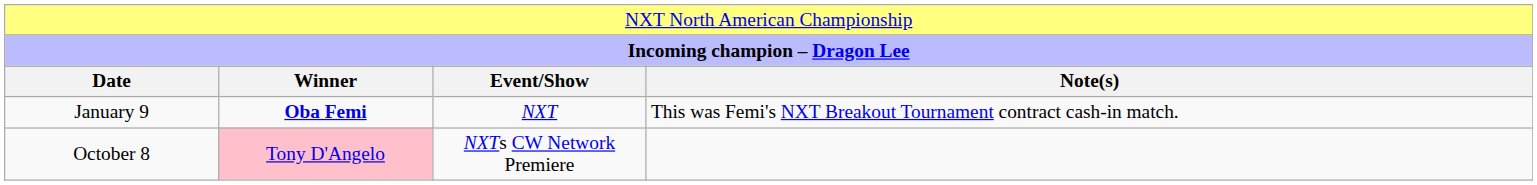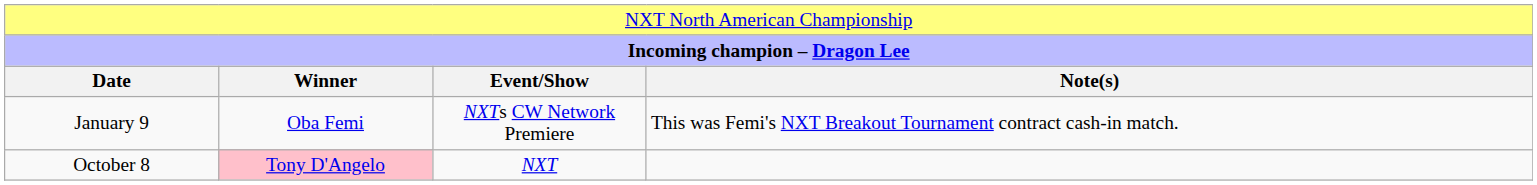 <table class="wikitable" style="text-align:center; width:100%;">
 <tr style="background:#FFFF80;">
 <td colspan="4" style="text-align: center;"><a href='#'>NXT North American Championship</a></td>
 </tr>
 <tr style="background:#BBF;">
 <td colspan="4" style="text-align: center;"><strong>Incoming champion – <a href='#'>Dragon Lee</a></strong></td>
 </tr>
 <tr>
 <th width=14%>Date</th>
 <th width=14%>Winner</th>
 <th width=14%>Event/Show</th>
 <th width=58%>Note(s)</th>
 </tr>
 <tr>
 <td>January 9</td>
-<td><strong><a href='#'>Oba Femi</a></strong></td>
-<td><em><a href='#'>NXT</a></em></td>
+<td><a href='#'>Oba Femi</a></td>
+<td><em><a href='#'>NXT</a></em>s <a href='#'>CW Network</a> Premiere<br></td>
 <td align=left>This was Femi's <a href='#'>NXT Breakout Tournament</a> contract cash-in match.</td>
 </tr>
 <tr>
 <td>October 8</td>
 <td style="background: pink;"><a href='#'>Tony D'Angelo</a></td>
-<td><em><a href='#'>NXT</a></em>s <a href='#'>CW Network</a> Premiere<br></td>
+<td><em><a href='#'>NXT</a></em></td>
 <td></td>
 </tr>
 </table>
